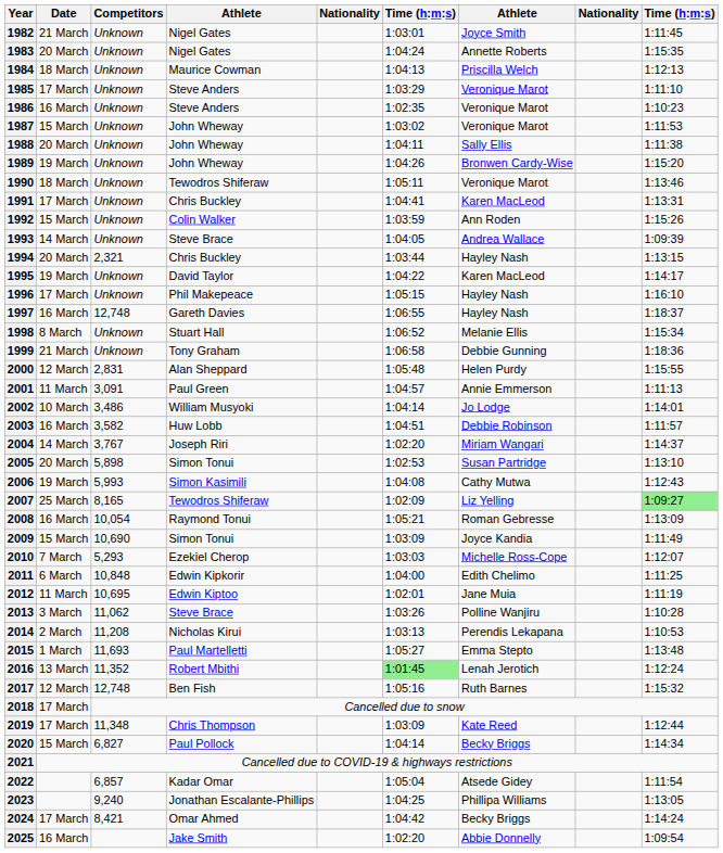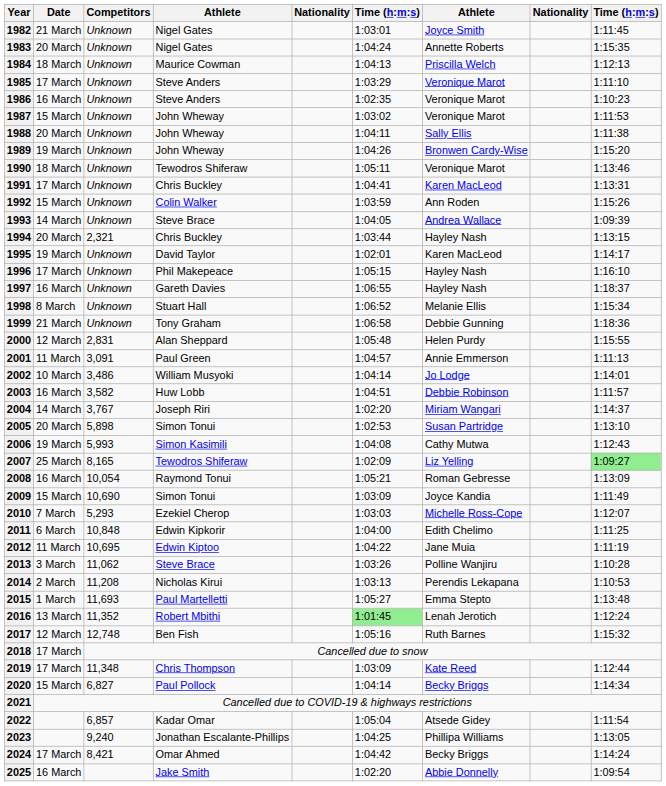 <table class="wikitable sortable">
 <tr>
 <th>Year</th>
 <th>Date</th>
 <th>Competitors</th>
 <th>Athlete</th>
 <th>Nationality</th>
 <th>Time (<a href='#'>h</a>:<a href='#'>m</a>:<a href='#'>s</a>)</th>
 <th>Athlete</th>
 <th>Nationality</th>
 <th>Time (<a href='#'>h</a>:<a href='#'>m</a>:<a href='#'>s</a>)</th>
 </tr>
 <tr>
 <th>1982</th>
 <td>21 March</td>
 <td><em>Unknown</em></td>
 <td>Nigel Gates</td>
 <td></td>
 <td>1:03:01</td>
 <td><a href='#'>Joyce Smith</a></td>
 <td></td>
 <td>1:11:45</td>
 </tr>
 <tr>
 <th>1983</th>
 <td>20 March</td>
 <td><em>Unknown</em></td>
 <td>Nigel Gates</td>
 <td></td>
 <td>1:04:24</td>
 <td>Annette Roberts</td>
 <td></td>
 <td>1:15:35</td>
 </tr>
 <tr>
 <th>1984</th>
 <td>18 March</td>
 <td><em>Unknown</em></td>
 <td>Maurice Cowman</td>
 <td></td>
 <td>1:04:13</td>
 <td><a href='#'>Priscilla Welch</a></td>
 <td></td>
 <td>1:12:13</td>
 </tr>
 <tr>
 <th>1985</th>
 <td>17 March</td>
 <td><em>Unknown</em></td>
 <td>Steve Anders</td>
 <td></td>
 <td>1:03:29</td>
 <td><a href='#'>Veronique Marot</a></td>
 <td></td>
 <td>1:11:10</td>
 </tr>
 <tr>
 <th>1986</th>
 <td>16 March</td>
 <td><em>Unknown</em></td>
 <td>Steve Anders</td>
 <td></td>
 <td>1:02:35</td>
 <td>Veronique Marot</td>
 <td></td>
 <td>1:10:23</td>
 </tr>
 <tr>
 <th>1987</th>
 <td>15 March</td>
 <td><em>Unknown</em></td>
 <td>John Wheway</td>
 <td></td>
 <td>1:03:02</td>
 <td>Veronique Marot</td>
 <td></td>
 <td>1:11:53</td>
 </tr>
 <tr>
 <th>1988</th>
 <td>20 March</td>
 <td><em>Unknown</em></td>
 <td>John Wheway</td>
 <td></td>
 <td>1:04:11</td>
 <td><a href='#'>Sally Ellis</a></td>
 <td></td>
 <td>1:11:38</td>
 </tr>
 <tr>
 <th>1989</th>
 <td>19 March</td>
 <td><em>Unknown</em></td>
 <td>John Wheway</td>
 <td></td>
 <td>1:04:26</td>
 <td><a href='#'>Bronwen Cardy-Wise</a></td>
 <td></td>
 <td>1:15:20</td>
 </tr>
 <tr>
 <th>1990</th>
 <td>18 March</td>
 <td><em>Unknown</em></td>
 <td>Tewodros Shiferaw</td>
 <td></td>
 <td>1:05:11</td>
 <td>Veronique Marot</td>
 <td></td>
 <td>1:13:46</td>
 </tr>
 <tr>
 <th>1991</th>
 <td>17 March</td>
 <td><em>Unknown</em></td>
 <td>Chris Buckley</td>
 <td></td>
 <td>1:04:41</td>
 <td><a href='#'>Karen MacLeod</a></td>
 <td></td>
 <td>1:13:31</td>
 </tr>
 <tr>
 <th>1992</th>
 <td>15 March</td>
 <td><em>Unknown</em></td>
 <td><a href='#'>Colin Walker</a></td>
 <td></td>
 <td>1:03:59</td>
 <td>Ann Roden</td>
 <td></td>
 <td>1:15:26</td>
 </tr>
 <tr>
 <th>1993</th>
 <td>14 March</td>
 <td><em>Unknown</em></td>
 <td>Steve Brace</td>
 <td></td>
 <td>1:04:05</td>
 <td><a href='#'>Andrea Wallace</a></td>
 <td></td>
 <td>1:09:39</td>
 </tr>
 <tr>
 <th>1994</th>
 <td>20 March</td>
 <td>2,321</td>
 <td>Chris Buckley</td>
 <td></td>
 <td>1:03:44</td>
 <td>Hayley Nash</td>
 <td></td>
 <td>1:13:15</td>
 </tr>
 <tr>
 <th>1995</th>
 <td>19 March</td>
 <td><em>Unknown</em></td>
 <td>David  Taylor</td>
 <td></td>
-<td>1:04:22</td>
+<td>1:02:01</td>
 <td>Karen MacLeod</td>
 <td></td>
 <td>1:14:17</td>
 </tr>
 <tr>
 <th>1996</th>
 <td>17 March</td>
 <td><em>Unknown</em></td>
 <td>Phil Makepeace</td>
 <td></td>
 <td>1:05:15</td>
 <td>Hayley Nash</td>
 <td></td>
 <td>1:16:10</td>
 </tr>
 <tr>
 <th>1997</th>
 <td>16 March</td>
-<td>12,748 </td>
+<td><em>Unknown</em></td>
 <td>Gareth Davies</td>
 <td></td>
 <td>1:06:55</td>
 <td>Hayley  Nash</td>
 <td></td>
 <td>1:18:37</td>
 </tr>
 <tr>
 <th>1998</th>
 <td>8 March</td>
 <td><em>Unknown</em></td>
 <td>Stuart Hall</td>
 <td></td>
 <td>1:06:52</td>
 <td>Melanie Ellis</td>
 <td></td>
 <td>1:15:34</td>
 </tr>
 <tr>
 <th>1999</th>
 <td>21 March</td>
 <td><em>Unknown</em></td>
 <td>Tony Graham</td>
 <td></td>
 <td>1:06:58</td>
 <td>Debbie Gunning</td>
 <td></td>
 <td>1:18:36</td>
 </tr>
 <tr>
 <th>2000</th>
 <td>12 March</td>
 <td>2,831</td>
 <td>Alan Sheppard</td>
 <td></td>
 <td>1:05:48</td>
 <td>Helen Purdy</td>
 <td></td>
 <td>1:15:55</td>
 </tr>
 <tr>
 <th>2001</th>
 <td>11 March</td>
 <td>3,091</td>
 <td>Paul Green</td>
 <td></td>
 <td>1:04:57</td>
 <td>Annie Emmerson</td>
 <td></td>
 <td>1:11:13</td>
 </tr>
 <tr>
 <th>2002</th>
 <td>10 March</td>
 <td>3,486</td>
 <td>William Musyoki</td>
 <td></td>
 <td>1:04:14</td>
 <td><a href='#'>Jo Lodge</a></td>
 <td></td>
 <td>1:14:01</td>
 </tr>
 <tr>
 <th>2003</th>
 <td>16 March</td>
 <td>3,582</td>
 <td>Huw Lobb</td>
 <td></td>
 <td>1:04:51</td>
 <td><a href='#'>Debbie Robinson</a></td>
 <td></td>
 <td>1:11:57</td>
 </tr>
 <tr>
 <th>2004</th>
 <td>14 March</td>
 <td>3,767</td>
 <td>Joseph Riri</td>
 <td></td>
 <td>1:02:20</td>
 <td><a href='#'>Miriam Wangari</a></td>
 <td></td>
 <td>1:14:37</td>
 </tr>
 <tr>
 <th>2005</th>
 <td>20 March</td>
 <td>5,898</td>
 <td>Simon  Tonui</td>
 <td></td>
 <td>1:02:53</td>
 <td><a href='#'>Susan Partridge</a></td>
 <td></td>
 <td>1:13:10</td>
 </tr>
 <tr>
 <th>2006</th>
 <td>19 March</td>
 <td>5,993</td>
 <td><a href='#'>Simon Kasimili</a></td>
 <td></td>
 <td>1:04:08</td>
 <td>Cathy Mutwa</td>
 <td></td>
 <td>1:12:43</td>
 </tr>
 <tr>
 <th>2007</th>
 <td>25 March</td>
 <td>8,165</td>
 <td><a href='#'>Tewodros Shiferaw</a></td>
 <td></td>
 <td>1:02:09</td>
 <td><a href='#'>Liz Yelling</a></td>
 <td></td>
 <td bgcolor="lightgreen">1:09:27</td>
 </tr>
 <tr>
 <th>2008</th>
 <td>16 March</td>
 <td>10,054</td>
 <td>Raymond Tonui</td>
 <td></td>
 <td>1:05:21</td>
 <td>Roman Gebresse</td>
 <td></td>
 <td>1:13:09</td>
 </tr>
 <tr>
 <th>2009</th>
 <td>15 March</td>
 <td>10,690</td>
 <td>Simon Tonui</td>
 <td></td>
 <td>1:03:09</td>
 <td>Joyce Kandia</td>
 <td></td>
 <td>1:11:49</td>
 </tr>
 <tr>
 <th>2010</th>
 <td>7 March</td>
 <td>5,293</td>
 <td>Ezekiel Cherop</td>
 <td></td>
 <td>1:03:03</td>
 <td><a href='#'>Michelle Ross-Cope</a></td>
 <td></td>
 <td>1:12:07</td>
 </tr>
 <tr>
 <th>2011</th>
 <td>6 March</td>
 <td>10,848</td>
 <td>Edwin Kipkorir</td>
 <td></td>
 <td>1:04:00</td>
 <td>Edith Chelimo</td>
 <td></td>
 <td>1:11:25</td>
 </tr>
 <tr>
 <th>2012</th>
 <td>11 March</td>
 <td>10,695</td>
 <td><a href='#'>Edwin Kiptoo</a></td>
 <td></td>
-<td>1:02:01</td>
+<td>1:04:22</td>
 <td>Jane Muia</td>
 <td></td>
 <td>1:11:19</td>
 </tr>
 <tr>
 <th>2013</th>
 <td>3 March</td>
 <td>11,062</td>
 <td><a href='#'>Steve Brace</a></td>
 <td></td>
 <td>1:03:26</td>
 <td>Polline Wanjiru</td>
 <td></td>
 <td>1:10:28</td>
 </tr>
 <tr>
 <th>2014</th>
 <td>2 March</td>
 <td>11,208</td>
 <td>Nicholas Kirui</td>
 <td></td>
 <td>1:03:13</td>
 <td>Perendis Lekapana</td>
 <td></td>
 <td>1:10:53</td>
 </tr>
 <tr>
 <th>2015</th>
 <td>1 March</td>
 <td>11,693</td>
 <td><a href='#'>Paul Martelletti</a></td>
 <td></td>
 <td>1:05:27</td>
 <td>Emma Stepto</td>
 <td></td>
 <td>1:13:48</td>
 </tr>
 <tr>
 <th>2016</th>
 <td>13 March</td>
 <td>11,352</td>
 <td><a href='#'>Robert Mbithi</a></td>
 <td></td>
 <td bgcolor="lightgreen">1:01:45</td>
 <td>Lenah Jerotich</td>
 <td></td>
 <td>1:12:24</td>
 </tr>
 <tr>
 <th>2017</th>
 <td>12 March</td>
 <td>12,748 </td>
 <td>Ben Fish</td>
 <td></td>
 <td>1:05:16</td>
 <td>Ruth Barnes</td>
 <td></td>
 <td>1:15:32</td>
 </tr>
 <tr>
 <th>2018</th>
 <td>17 March</td>
 <td colspan="7" align="center"><em>Cancelled due to snow</em></td>
 </tr>
 <tr>
 <th>2019</th>
 <td>17 March</td>
 <td>11,348</td>
 <td><a href='#'>Chris Thompson</a></td>
 <td></td>
 <td>1:03:09</td>
 <td><a href='#'>Kate Reed</a></td>
 <td></td>
 <td>1:12:44</td>
 </tr>
 <tr>
 <th>2020</th>
 <td>15 March</td>
 <td>6,827</td>
 <td><a href='#'>Paul Pollock</a></td>
 <td></td>
 <td>1:04:14</td>
 <td><a href='#'>Becky Briggs</a></td>
 <td></td>
 <td>1:14:34</td>
 </tr>
 <tr>
 <th>2021</th>
 <td colspan="8" align="center"><em>Cancelled due to COVID-19 & highways restrictions</em></td>
 </tr>
 <tr>
 <th>2022</th>
 <td></td>
 <td>6,857</td>
 <td>Kadar Omar</td>
 <td></td>
 <td>1:05:04</td>
 <td>Atsede Gidey</td>
 <td></td>
 <td>1:11:54</td>
 </tr>
 <tr>
 <th>2023</th>
 <td></td>
 <td>9,240</td>
 <td>Jonathan Escalante-Phillips</td>
 <td></td>
 <td>1:04:25</td>
 <td>Phillipa Williams</td>
 <td></td>
 <td>1:13:05</td>
 </tr>
 <tr>
 <th>2024</th>
 <td>17 March</td>
 <td>8,421</td>
 <td>Omar Ahmed</td>
 <td></td>
 <td>1:04:42</td>
 <td>Becky Briggs</td>
 <td></td>
 <td>1:14:24</td>
 </tr>
 <tr>
 <th>2025</th>
 <td>16 March</td>
 <td></td>
 <td><a href='#'>Jake Smith</a></td>
 <td></td>
 <td>1:02:20</td>
 <td><a href='#'>Abbie Donnelly</a></td>
 <td></td>
 <td>1:09:54</td>
 </tr>
 </table>
